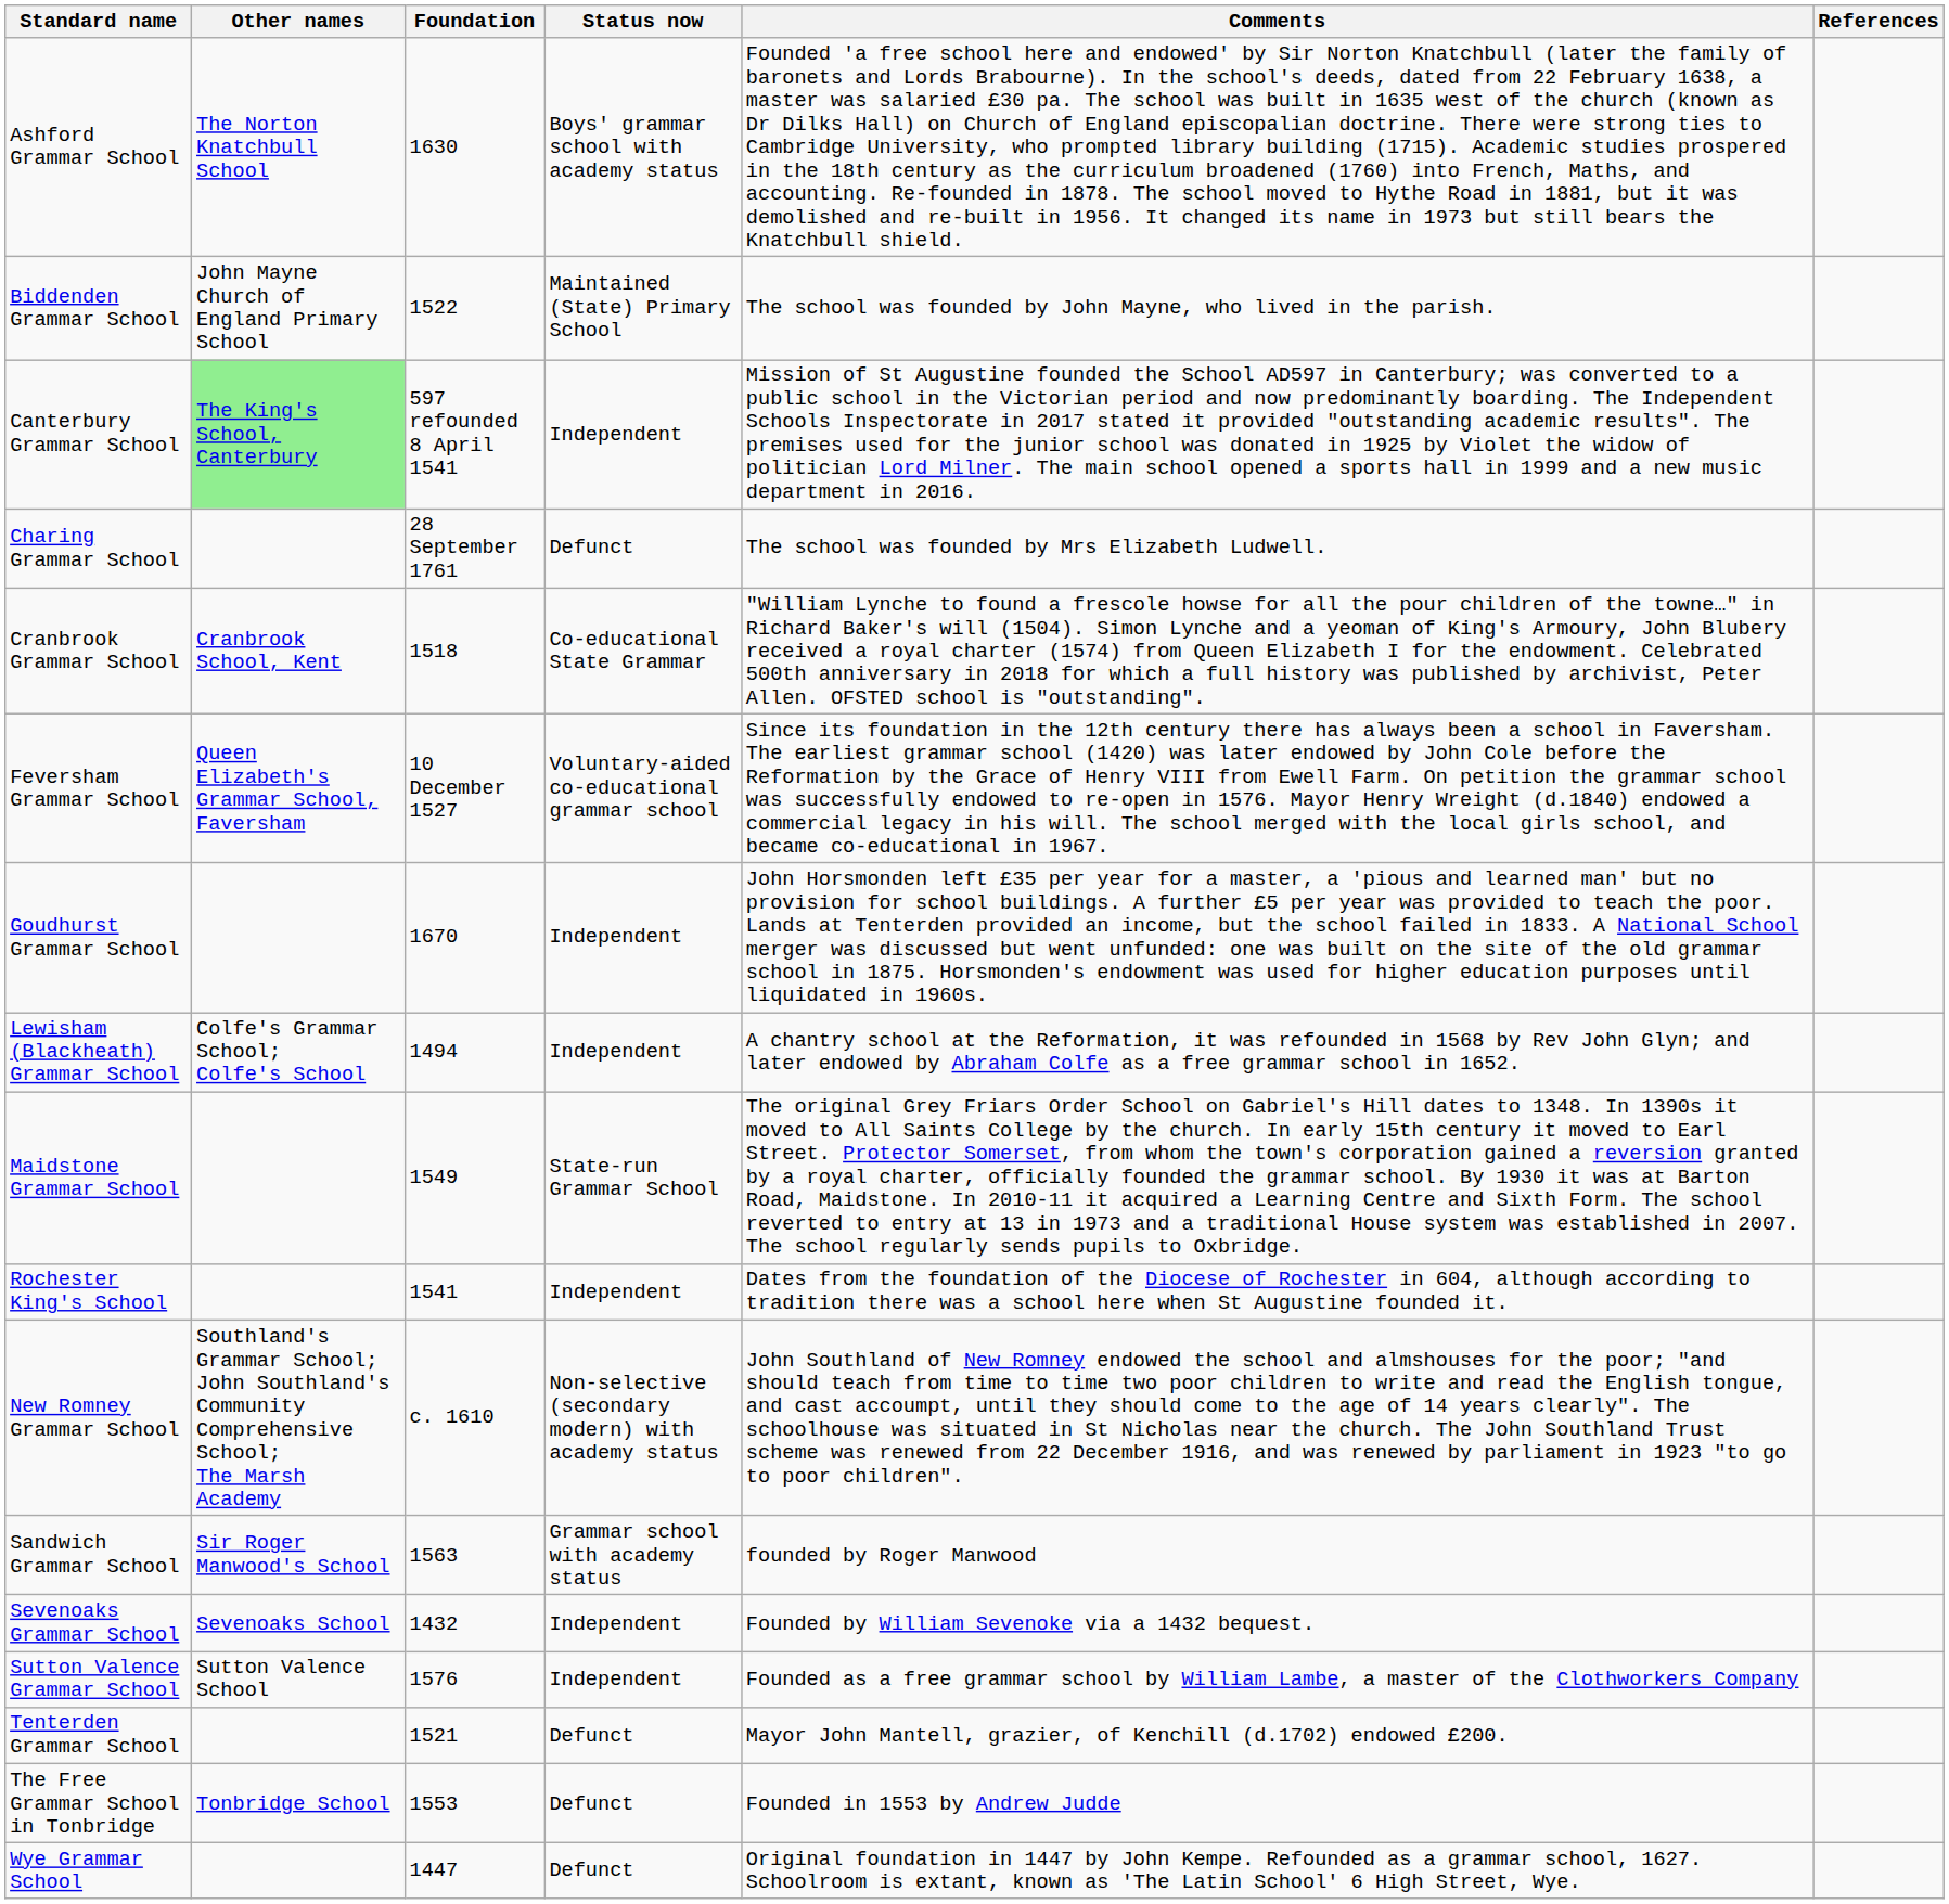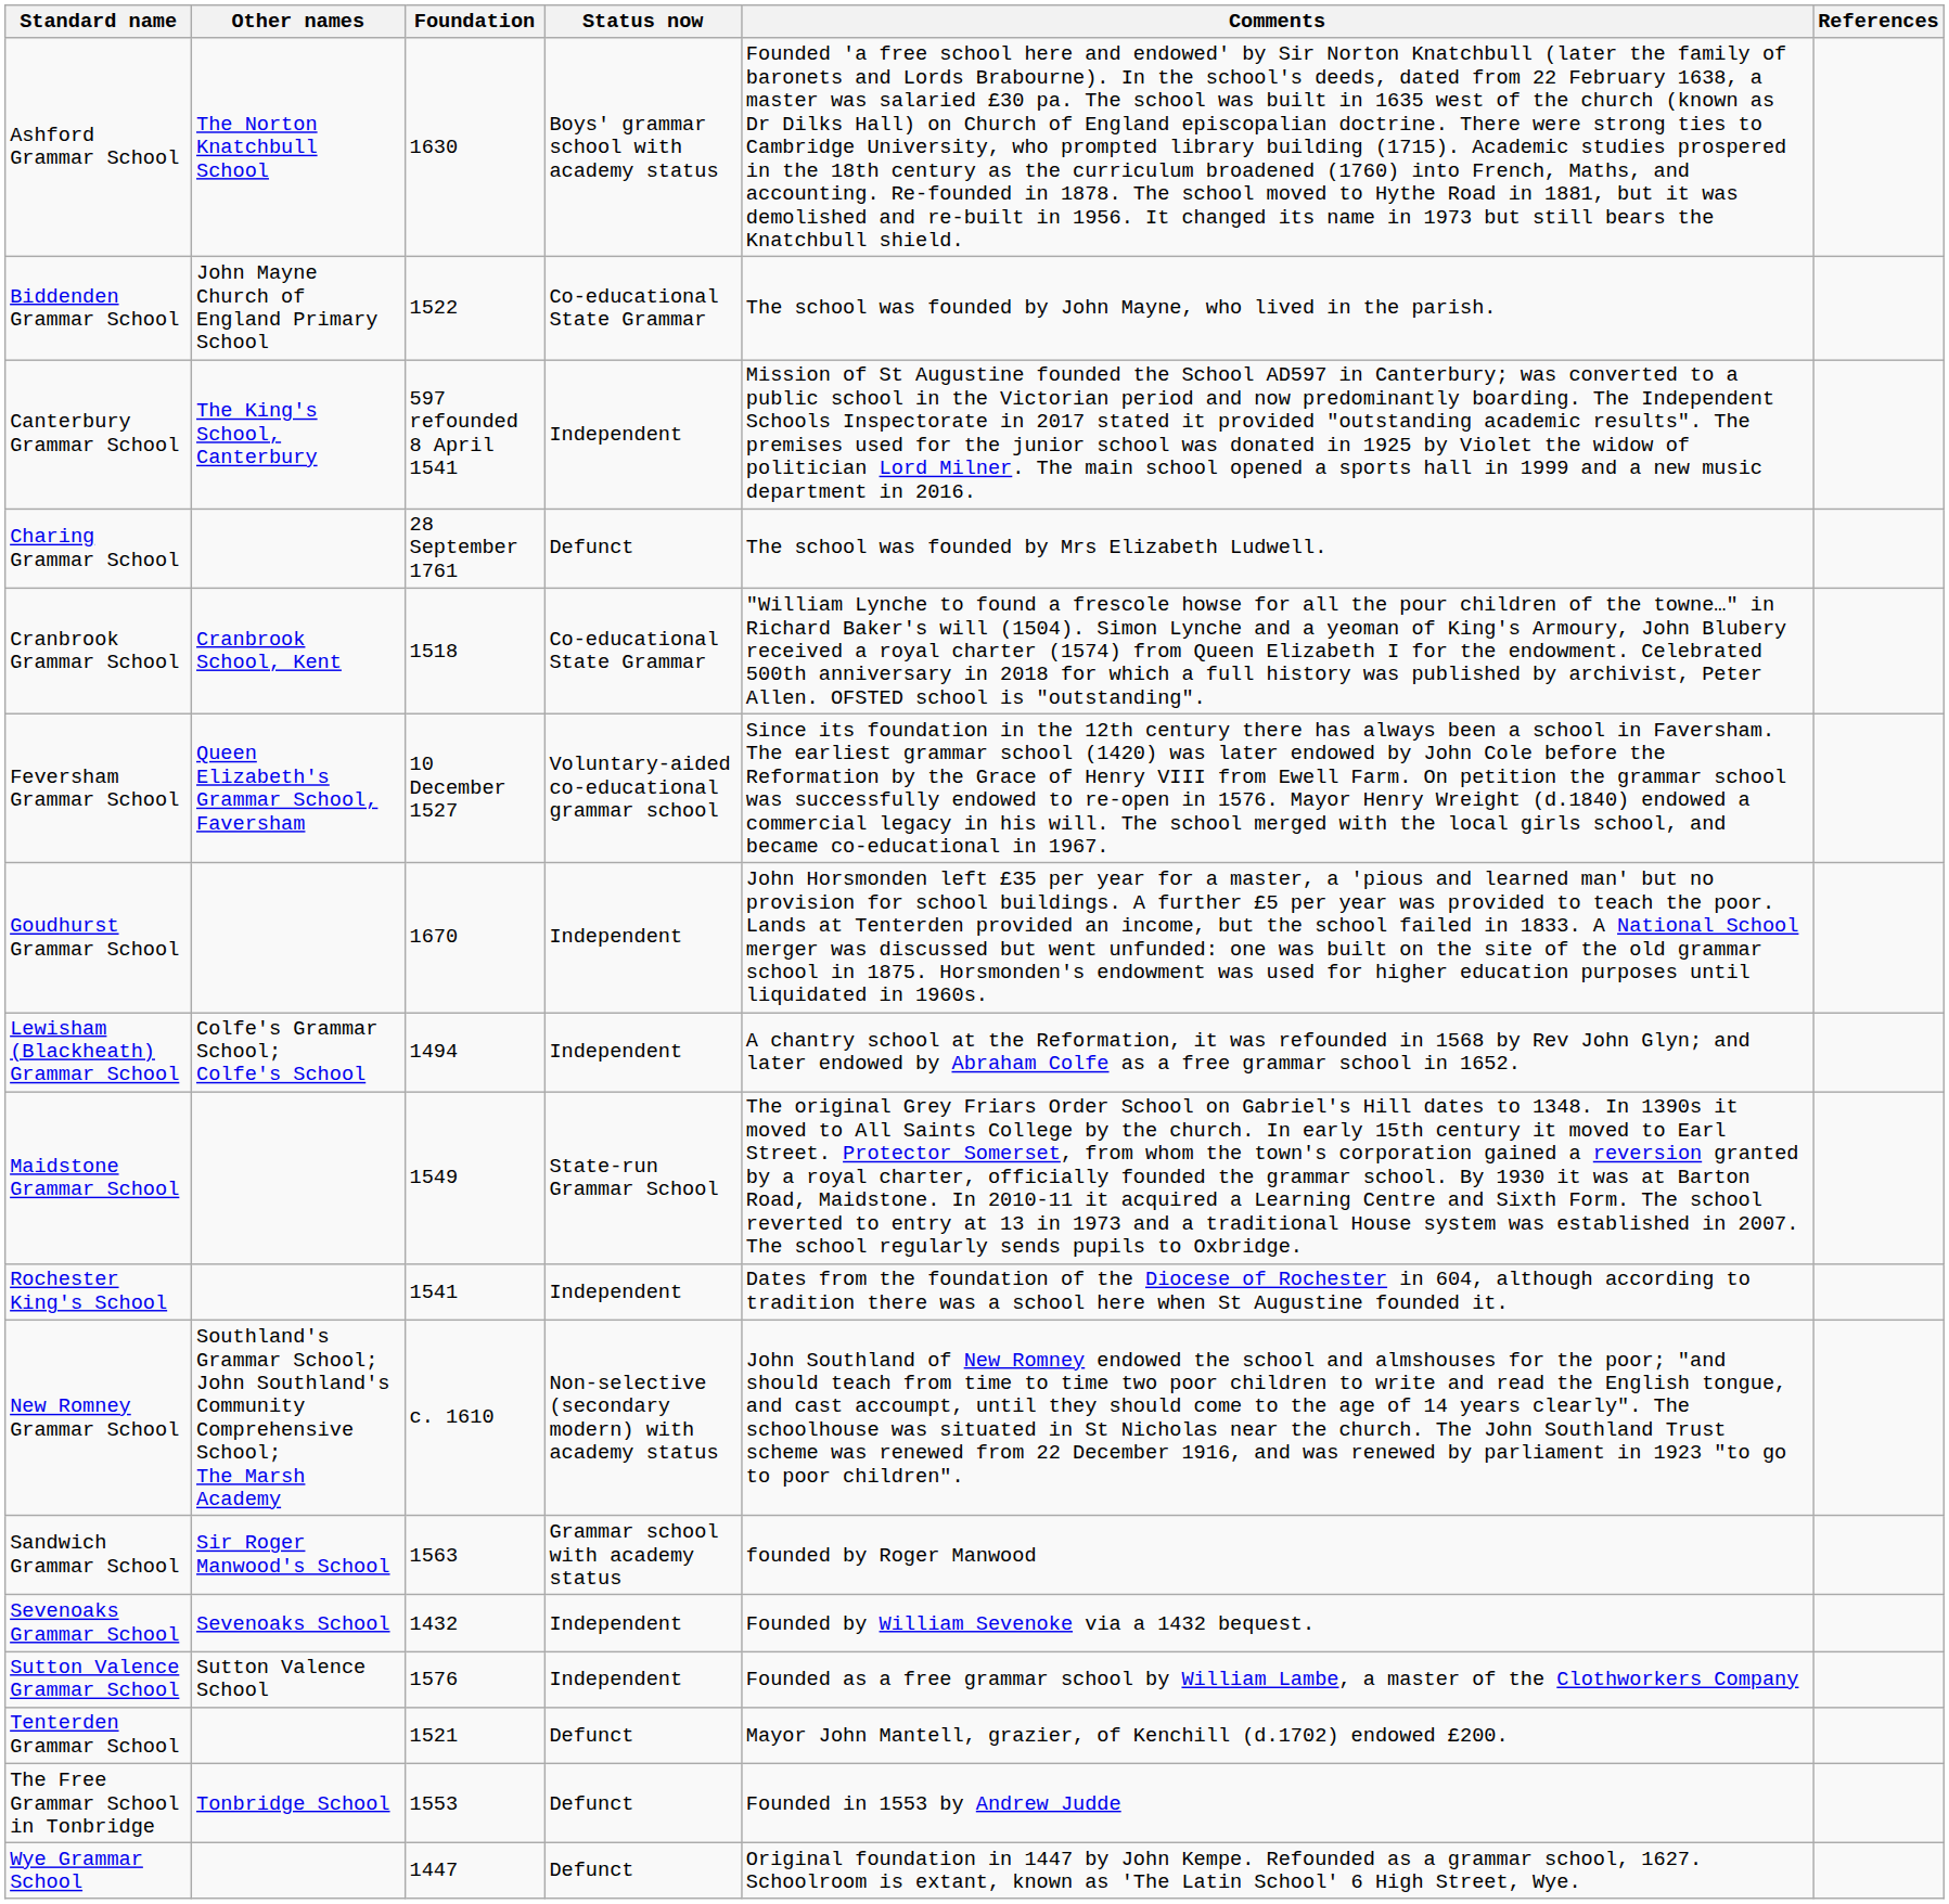 <table class="wikitable">
 <tr>
 <th>Standard name</th>
 <th>Other names</th>
 <th>Foundation</th>
 <th>Status now</th>
 <th>Comments</th>
 <th>References</th>
 </tr>
 <tr>
 <td>Ashford Grammar School</td>
 <td><a href='#'>The Norton Knatchbull School</a></td>
 <td>1630</td>
 <td>Boys' grammar school with academy status</td>
 <td>Founded 'a free school here and endowed' by Sir Norton Knatchbull (later the family of baronets and Lords Brabourne). In the school's deeds, dated from 22 February 1638, a master was salaried £30 pa. The school was built in 1635 west of the church (known as Dr Dilks Hall) on Church of England episcopalian doctrine. There were strong ties to Cambridge University, who prompted library building (1715). Academic studies prospered in the 18th century as the curriculum broadened (1760) into French, Maths, and accounting. Re-founded in 1878. The school moved to Hythe Road in 1881, but it was demolished and re-built in 1956. It changed its name in 1973 but still bears the Knatchbull shield.</td>
 <td></td>
 </tr>
 <tr>
 <td><a href='#'>Biddenden</a> Grammar School</td>
 <td>John Mayne Church of England Primary School</td>
 <td>1522</td>
-<td>Maintained (State) Primary School</td>
+<td>Co-educational State Grammar</td>
 <td>The school was founded by John Mayne, who lived in the parish.</td>
 <td></td>
 </tr>
 <tr>
 <td>Canterbury Grammar School</td>
-<td style="background: lightgreen;"><a href='#'>The King's School, Canterbury</a></td>
+<td><a href='#'>The King's School, Canterbury</a></td>
 <td>597<br>refounded<br>8 April 1541</td>
 <td>Independent</td>
 <td>Mission of St Augustine founded the School AD597 in Canterbury; was converted to a public school in the Victorian period and now predominantly boarding.  The Independent Schools Inspectorate in 2017 stated it provided "outstanding academic results". The premises used for the junior school was donated in 1925 by Violet the widow of politician <a href='#'>Lord Milner</a>. The main school opened a sports hall in 1999 and a new music department in 2016.</td>
 <td></td>
 </tr>
 <tr>
 <td><a href='#'>Charing</a> Grammar School</td>
 <td></td>
 <td>28 September 1761</td>
 <td>Defunct</td>
 <td>The school was founded by Mrs Elizabeth Ludwell.</td>
 <td></td>
 </tr>
 <tr>
 <td>Cranbrook Grammar School</td>
 <td><a href='#'>Cranbrook School, Kent</a></td>
 <td>1518</td>
 <td>Co-educational State Grammar</td>
 <td>"William Lynche to found a frescole howse for all the pour children of the towne…" in Richard Baker's will (1504). Simon Lynche and a yeoman of King's Armoury, John Blubery received a royal charter (1574) from Queen Elizabeth I for the endowment. Celebrated 500th anniversary in 2018 for which a full history was published by archivist, Peter Allen. OFSTED school is "outstanding".</td>
 <td></td>
 </tr>
 <tr>
 <td>Feversham Grammar School</td>
 <td><a href='#'>Queen Elizabeth's Grammar School, Faversham</a></td>
 <td>10 December 1527</td>
 <td>Voluntary-aided co-educational grammar school</td>
 <td>Since its foundation in the 12th century there has always been a school in Faversham. The earliest grammar school (1420) was later endowed by John Cole before the Reformation by the Grace of Henry VIII from Ewell Farm. On petition the grammar school was successfully endowed to re-open in 1576. Mayor Henry Wreight (d.1840) endowed a commercial legacy in his will. The school merged with the local girls school, and became co-educational in 1967.</td>
 <td></td>
 </tr>
 <tr>
 <td><a href='#'>Goudhurst</a> Grammar School</td>
 <td></td>
 <td>1670</td>
 <td>Independent</td>
 <td>John Horsmonden left £35 per year for a master, a 'pious and learned man' but no provision for school buildings. A further £5 per year was provided to teach the poor. Lands at Tenterden provided an income, but the school failed in 1833. A <a href='#'>National School</a> merger was discussed but went unfunded: one was built on the site of the old grammar school in 1875. Horsmonden's endowment was used for higher education purposes until liquidated in 1960s.</td>
 <td></td>
 </tr>
 <tr>
 <td><a href='#'>Lewisham (Blackheath) Grammar School</a></td>
 <td>Colfe's Grammar School;<br><a href='#'>Colfe's School</a></td>
 <td>1494</td>
 <td>Independent</td>
 <td>A chantry school at the Reformation, it was refounded in 1568 by Rev John Glyn; and later endowed by <a href='#'>Abraham Colfe</a> as a free grammar school in 1652.</td>
 <td></td>
 </tr>
 <tr>
 <td><a href='#'>Maidstone Grammar School</a></td>
 <td></td>
 <td>1549</td>
 <td>State-run Grammar School</td>
 <td>The original Grey Friars Order School on Gabriel's Hill dates to 1348. In 1390s it moved to All Saints College by the church. In early 15th century it moved to Earl Street. <a href='#'>Protector Somerset</a>, from whom the town's corporation gained a <a href='#'>reversion</a> granted by a royal charter, officially founded the grammar school. By 1930 it was at Barton Road, Maidstone. In 2010-11 it acquired a Learning Centre and Sixth Form. The school reverted to entry at 13 in 1973 and a traditional House system was established in 2007. The school regularly sends pupils to Oxbridge.</td>
 <td></td>
 </tr>
 <tr>
 <td><a href='#'>Rochester King's School</a></td>
 <td></td>
 <td>1541</td>
 <td>Independent</td>
 <td>Dates from the foundation of the <a href='#'>Diocese of Rochester</a> in 604, although according to tradition there was a school here when St Augustine founded it.</td>
 <td></td>
 </tr>
 <tr>
 <td><a href='#'>New Romney</a> Grammar School</td>
 <td>Southland's Grammar School;<br>John Southland's Community Comprehensive School;<br><a href='#'>The Marsh Academy</a></td>
 <td>c. 1610</td>
 <td>Non-selective (secondary modern) with academy status</td>
 <td>John Southland of <a href='#'>New Romney</a> endowed the school and almshouses for the poor; "and should teach from time to time two poor children to write and read the English tongue, and cast accoumpt, until they should come to the age of 14 years clearly". The schoolhouse was situated in St Nicholas near the church. The John Southland Trust scheme was renewed from 22 December 1916, and was renewed by parliament in 1923 "to go to poor children".</td>
 <td></td>
 </tr>
 <tr>
 <td>Sandwich Grammar School</td>
 <td><a href='#'>Sir Roger Manwood's School</a></td>
 <td>1563</td>
 <td>Grammar school with academy status</td>
 <td>founded by Roger Manwood</td>
 <td></td>
 </tr>
 <tr>
 <td><a href='#'>Sevenoaks Grammar School</a></td>
 <td><a href='#'>Sevenoaks School</a></td>
 <td>1432</td>
 <td>Independent</td>
 <td>Founded by <a href='#'>William Sevenoke</a> via a 1432 bequest.</td>
 <td></td>
 </tr>
 <tr>
 <td><a href='#'>Sutton Valence Grammar School</a></td>
 <td>Sutton Valence School</td>
 <td>1576</td>
 <td>Independent</td>
 <td>Founded as a free grammar school by <a href='#'>William Lambe</a>, a master of the <a href='#'>Clothworkers Company</a></td>
 <td></td>
 </tr>
 <tr>
 <td><a href='#'>Tenterden</a> Grammar School</td>
 <td></td>
 <td>1521</td>
 <td>Defunct</td>
 <td>Mayor John Mantell, grazier, of Kenchill (d.1702) endowed £200.</td>
 <td></td>
 </tr>
 <tr>
 <td>The Free Grammar School in Tonbridge</td>
 <td><a href='#'>Tonbridge School</a></td>
 <td>1553</td>
 <td>Defunct</td>
 <td>Founded in 1553 by <a href='#'>Andrew Judde</a></td>
 <td></td>
 </tr>
 <tr>
 <td><a href='#'>Wye Grammar School</a></td>
 <td></td>
 <td>1447</td>
 <td>Defunct</td>
 <td>Original foundation in 1447 by John Kempe. Refounded as a grammar school, 1627. Schoolroom is extant, known as 'The Latin School' 6 High Street, Wye.</td>
 <td></td>
 </tr>
 </table>
